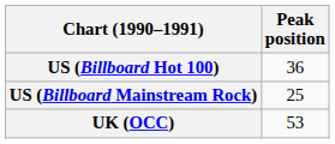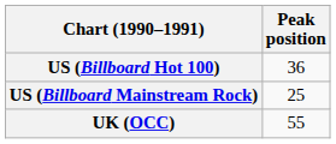 <table class="wikitable sortable plainrowheaders" style="text-align:center">
 <tr>
 <th>Chart (1990–1991)</th>
 <th>Peak<br>position</th>
 </tr>
 <tr>
 <th scope="row">US (<a href='#'><em>Billboard</em> Hot 100</a>)</th>
 <td align="center">36</td>
 </tr>
 <tr>
 <th scope="row">US (<a href='#'><em>Billboard</em> Mainstream Rock</a>)</th>
 <td align="center">25</td>
 </tr>
 <tr>
 <th scope="row">UK (<a href='#'>OCC</a>)</th>
-<td align="center">53</td>
+<td align="center">55</td>
 </tr>
 </table>
